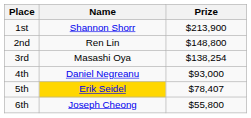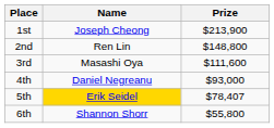 <table class="wikitable">
 <tr>
 <th width="50">Place</th>
 <th width="200">Name</th>
 <th width="125">Prize</th>
 </tr>
 <tr>
 <td align="center">1st</td>
-<td align="center"> <a href='#'>Shannon Shorr</a></td>
+<td align="center"> <a href='#'>Joseph Cheong</a></td>
 <td align="center">$213,900</td>
 </tr>
 <tr>
 <td align="center">2nd</td>
 <td align="center"> Ren Lin</td>
 <td align="center">$148,800</td>
 </tr>
 <tr>
 <td align="center">3rd</td>
 <td align="center"> Masashi Oya</td>
-<td align="center">$138,254</td>
+<td align="center">$111,600</td>
 </tr>
 <tr>
 <td align="center">4th</td>
 <td align="center"> <a href='#'>Daniel Negreanu</a></td>
 <td align="center">$93,000</td>
 </tr>
 <tr>
 <td align="center">5th</td>
 <td align="center" style="background: gold;"> <a href='#'>Erik Seidel</a></td>
 <td align="center">$78,407</td>
 </tr>
 <tr>
 <td align="center">6th</td>
-<td align="center"> <a href='#'>Joseph Cheong</a></td>
+<td align="center"> <a href='#'>Shannon Shorr</a></td>
 <td align="center">$55,800</td>
 </tr>
 </table>
